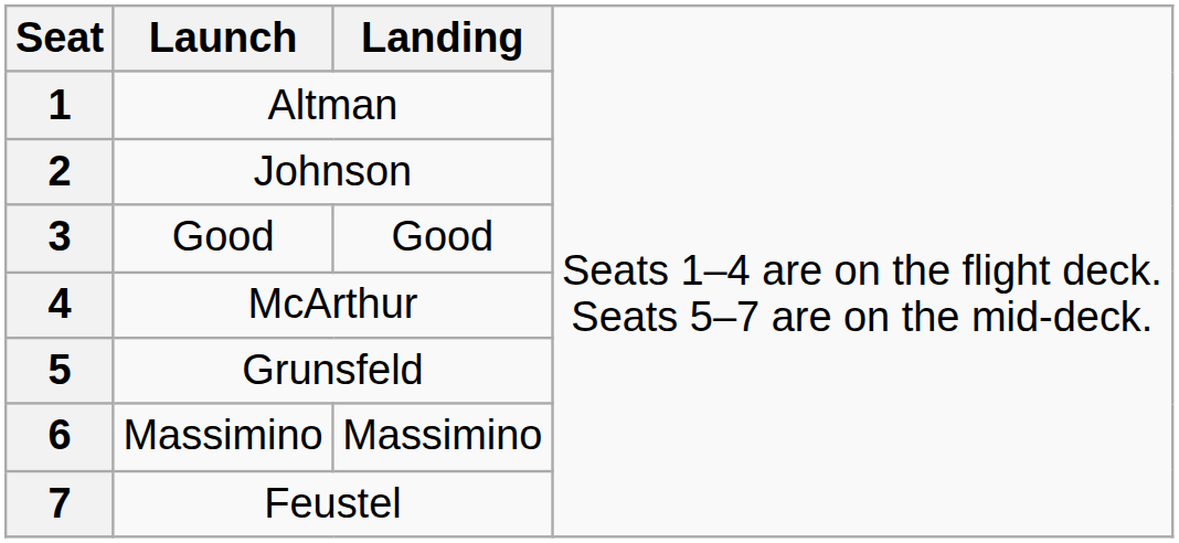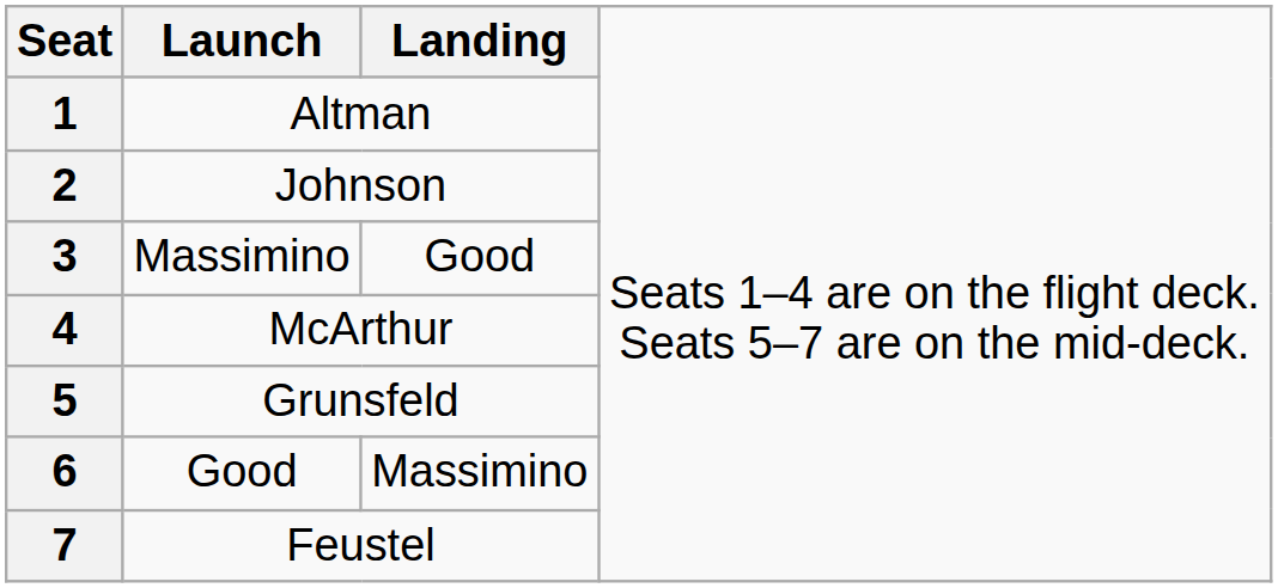 <table class="wikitable" style="text-align:center">
 <tr>
 <th>Seat</th>
 <th>Launch</th>
 <th>Landing</th>
 <td rowspan=8><br>Seats 1–4 are on the flight deck.<br>Seats 5–7 are on the mid-deck.</td>
 </tr>
 <tr>
 <th>1</th>
 <td colspan=2>Altman</td>
 </tr>
 <tr>
 <th>2</th>
 <td colspan=2>Johnson</td>
 </tr>
 <tr>
 <th>3</th>
-<td>Good</td>
+<td>Massimino</td>
 <td>Good</td>
 </tr>
 <tr>
 <th>4</th>
 <td colspan=2>McArthur</td>
 </tr>
 <tr>
 <th>5</th>
 <td colspan=2>Grunsfeld</td>
 </tr>
 <tr>
 <th>6</th>
-<td>Massimino</td>
+<td>Good</td>
 <td>Massimino</td>
 </tr>
 <tr>
 <th>7</th>
 <td colspan=2>Feustel</td>
 </tr>
 </table>
